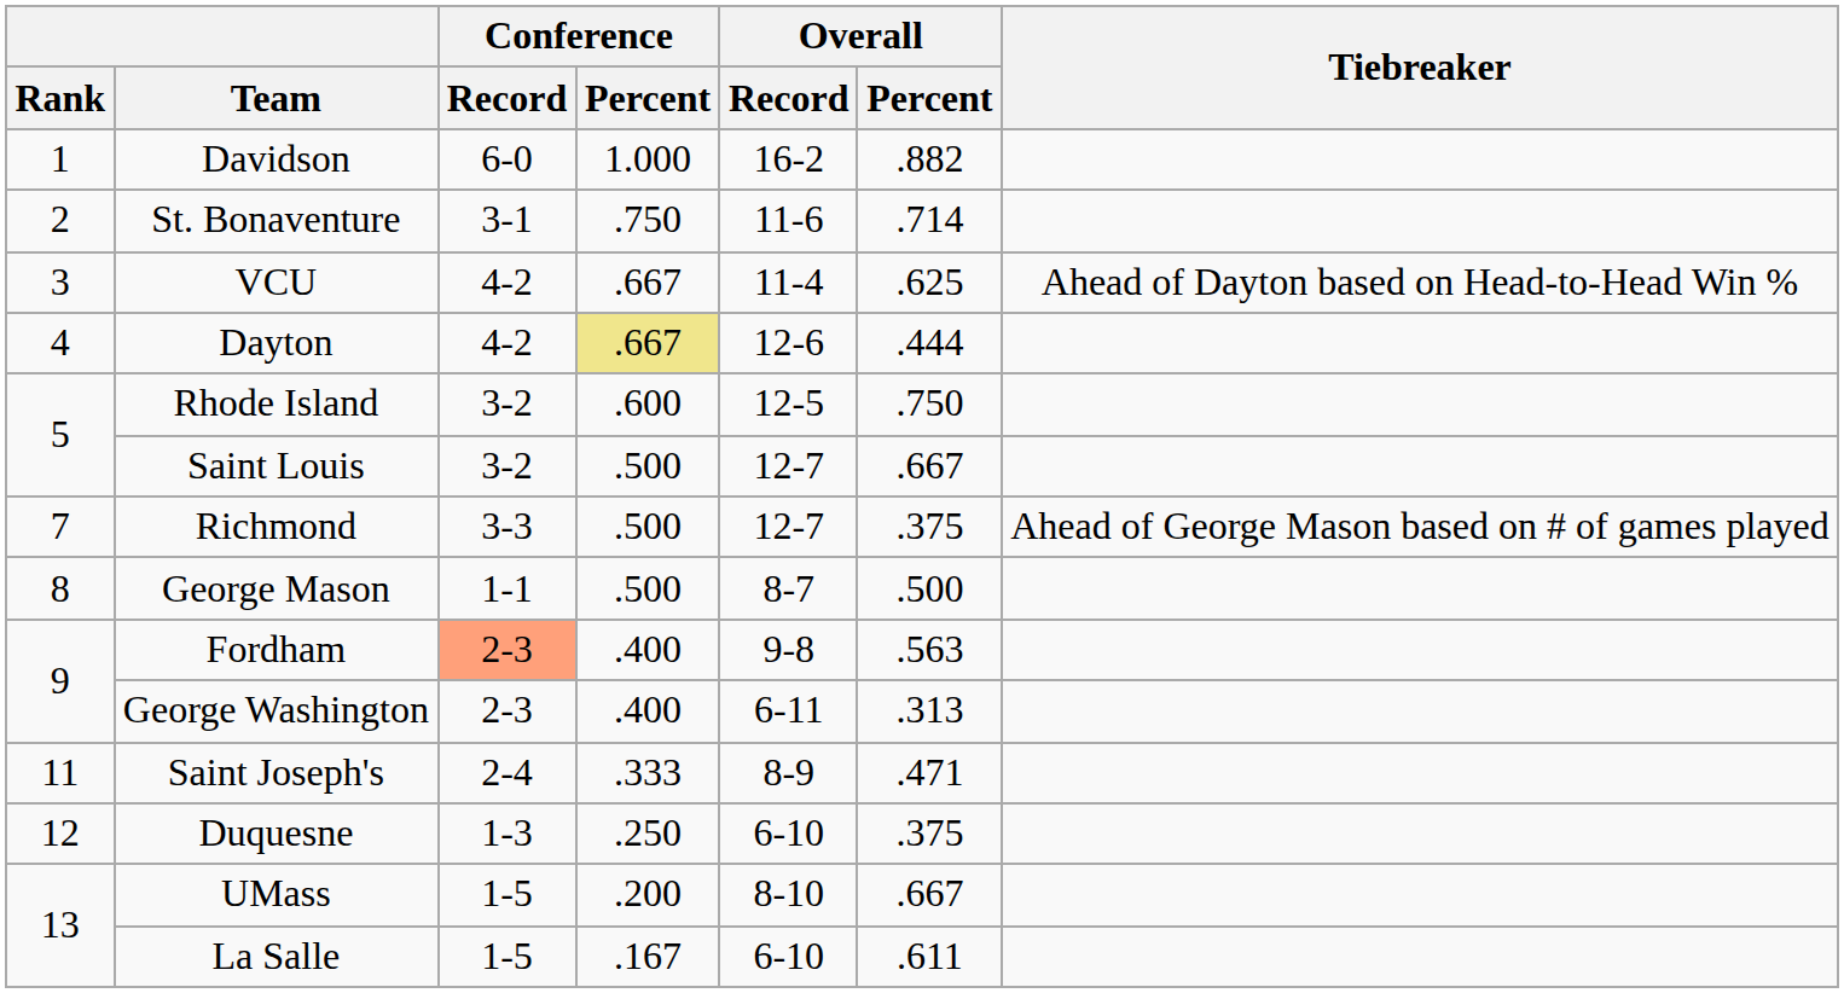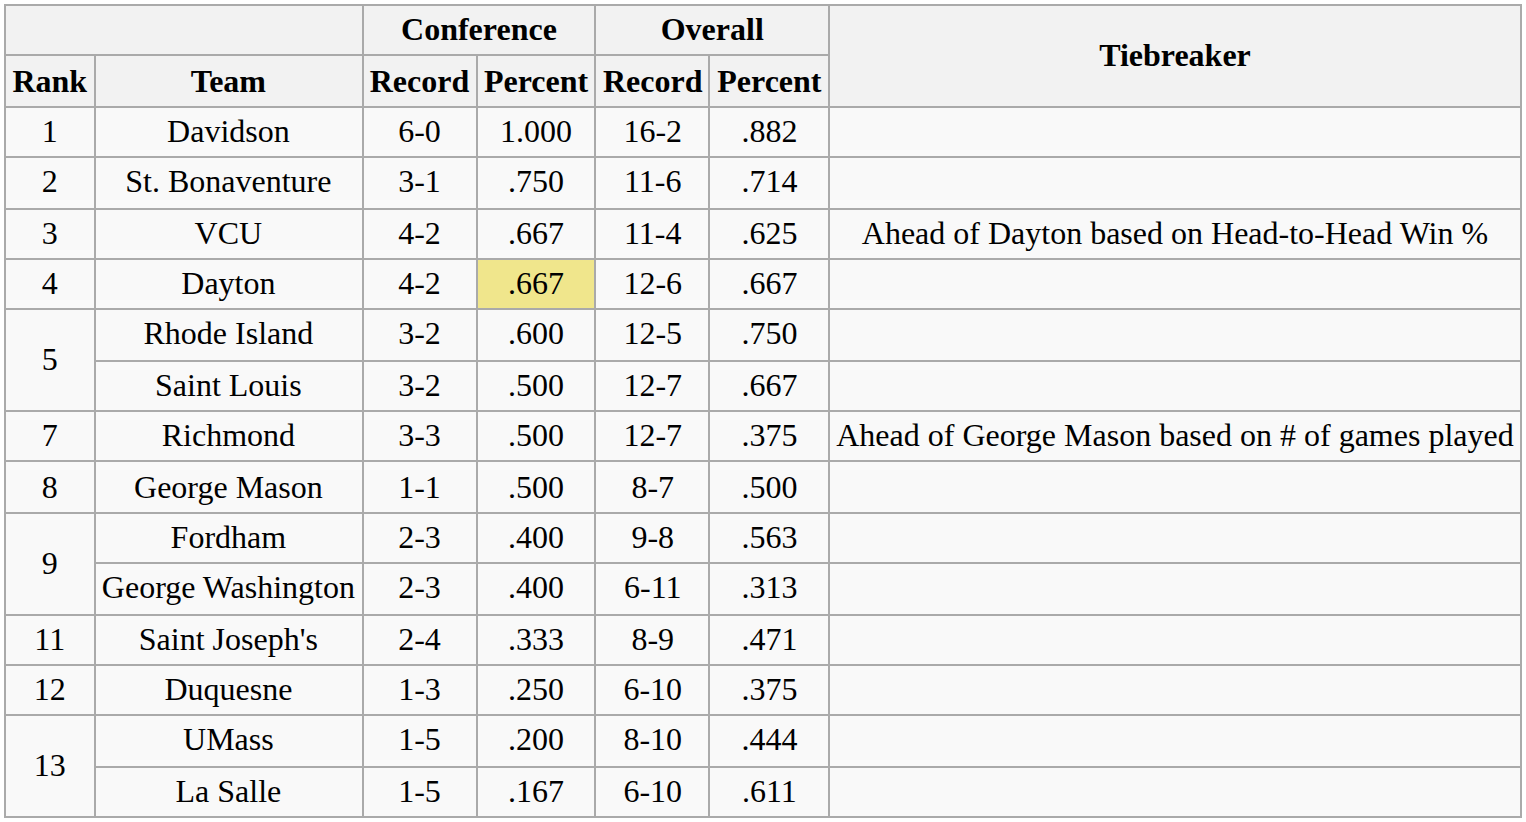 <table class="wikitable sortable" style="text-align:center">
 <tr>
 <th colspan="2"></th>
 <th colspan="2">Conference</th>
 <th colspan="2">Overall</th>
 <th rowspan="2">Tiebreaker</th>
 </tr>
 <tr>
 <th>Rank</th>
 <th>Team</th>
 <th>Record</th>
 <th>Percent</th>
 <th>Record</th>
 <th>Percent</th>
 </tr>
 <tr>
 <td>1</td>
 <td>Davidson</td>
 <td>6-0</td>
 <td>1.000</td>
 <td>16-2</td>
 <td>.882</td>
 <td></td>
 </tr>
 <tr>
 <td>2</td>
 <td>St. Bonaventure</td>
 <td>3-1</td>
 <td>.750</td>
 <td>11-6</td>
 <td>.714</td>
 <td></td>
 </tr>
 <tr>
 <td>3</td>
 <td>VCU</td>
 <td>4-2</td>
 <td>.667</td>
 <td>11-4</td>
 <td>.625</td>
 <td>Ahead of Dayton based on Head-to-Head Win %</td>
 </tr>
 <tr>
 <td>4</td>
 <td>Dayton</td>
 <td>4-2</td>
 <td style="background: khaki;">.667</td>
 <td>12-6</td>
-<td>.444</td>
+<td>.667</td>
 <td></td>
 </tr>
 <tr>
 <td rowspan="2">5</td>
 <td>Rhode Island</td>
 <td>3-2</td>
 <td>.600</td>
 <td>12-5</td>
 <td>.750</td>
 <td></td>
 </tr>
 <tr>
 <td>Saint Louis</td>
 <td>3-2</td>
 <td>.500</td>
 <td>12-7</td>
 <td>.667</td>
 <td></td>
 </tr>
 <tr>
 <td>7</td>
 <td>Richmond</td>
 <td>3-3</td>
 <td>.500</td>
 <td>12-7</td>
 <td>.375</td>
 <td>Ahead of George Mason based on # of games played</td>
 </tr>
 <tr>
 <td>8</td>
 <td>George Mason</td>
 <td>1-1</td>
 <td>.500</td>
 <td>8-7</td>
 <td>.500</td>
 <td></td>
 </tr>
 <tr>
 <td rowspan="2">9</td>
 <td>Fordham</td>
-<td style="background: lightsalmon;">2-3</td>
+<td>2-3</td>
 <td>.400</td>
 <td>9-8</td>
 <td>.563</td>
 <td></td>
 </tr>
 <tr>
 <td>George Washington</td>
 <td>2-3</td>
 <td>.400</td>
 <td>6-11</td>
 <td>.313</td>
 <td></td>
 </tr>
 <tr>
 <td>11</td>
 <td>Saint Joseph's</td>
 <td>2-4</td>
 <td>.333</td>
 <td>8-9</td>
 <td>.471</td>
 <td></td>
 </tr>
 <tr>
 <td>12</td>
 <td>Duquesne</td>
 <td>1-3</td>
 <td>.250</td>
 <td>6-10</td>
 <td>.375</td>
 <td></td>
 </tr>
 <tr>
 <td rowspan="2">13</td>
 <td>UMass</td>
 <td>1-5</td>
 <td>.200</td>
 <td>8-10</td>
-<td>.667</td>
+<td>.444</td>
 <td></td>
 </tr>
 <tr>
 <td>La Salle</td>
 <td>1-5</td>
 <td>.167</td>
 <td>6-10</td>
 <td>.611</td>
 <td></td>
 </tr>
 </table>
